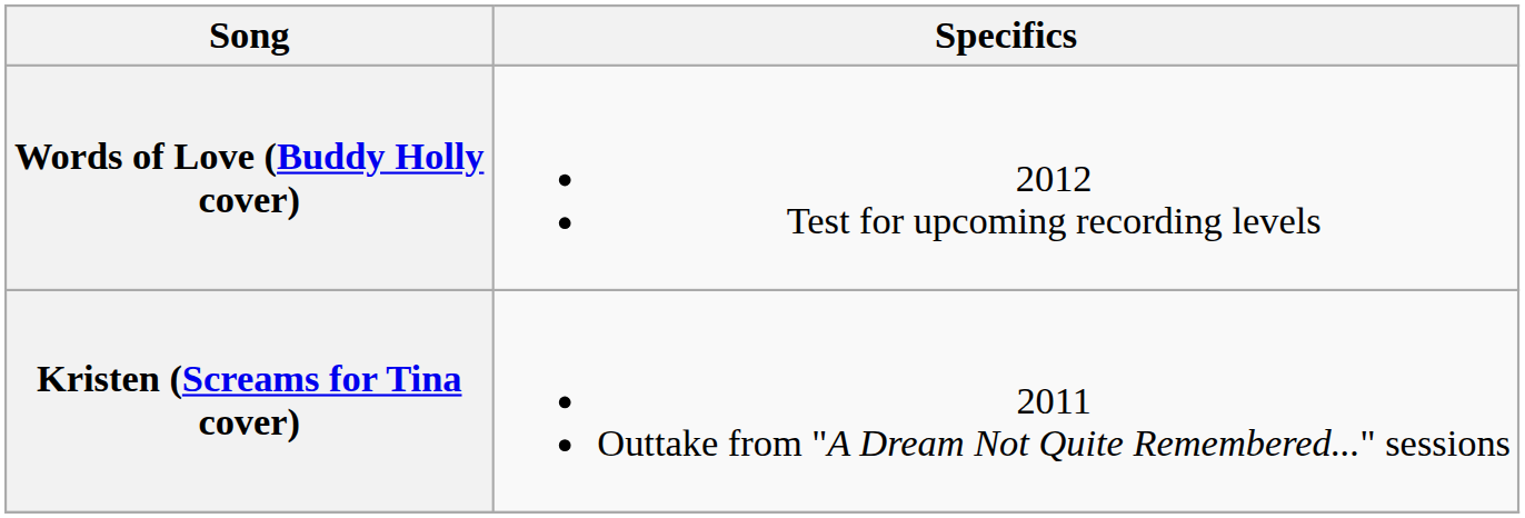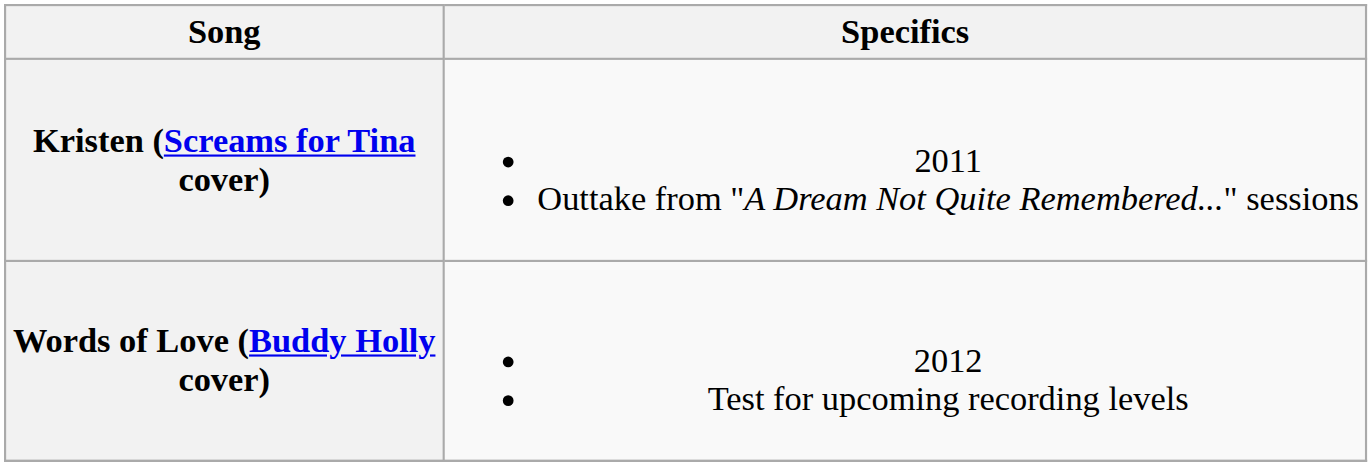 <table class="wikitable plainrowheaders" border="1">
 <tr>
 <th scope="col">Song</th>
 <th scope="col">Specifics</th>
 </tr>
 <tr>
+<th scope="row">Kristen (<a href='#'>Screams for Tina</a> <br> cover)</th>
+<td style="text-align:center;"><br><ul><li>2011</li><li>Outtake from "<em>A Dream Not Quite Remembered...</em>" sessions</li></ul></td>
+</tr>
+<tr>
 <th scope="row">Words of Love (<a href='#'>Buddy Holly</a> <br> cover)</th>
 <td style="text-align:center;"><br><ul><li>2012</li><li>Test for upcoming recording levels</li></ul></td>
 </tr>
 <tr>
-<th scope="row">Kristen (<a href='#'>Screams for Tina</a> <br> cover)</th>
-<td style="text-align:center;"><br><ul><li>2011</li><li>Outtake from "<em>A Dream Not Quite Remembered...</em>" sessions</li></ul></td>
-</tr>
-<tr>
 </tr>
 </table>
